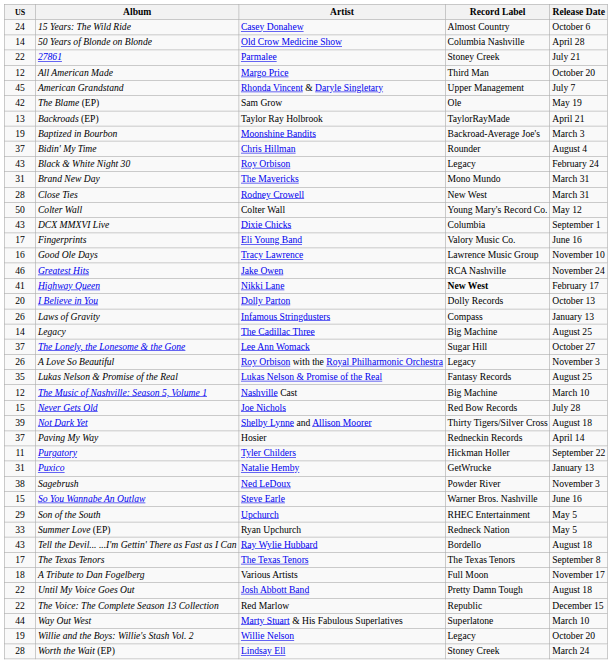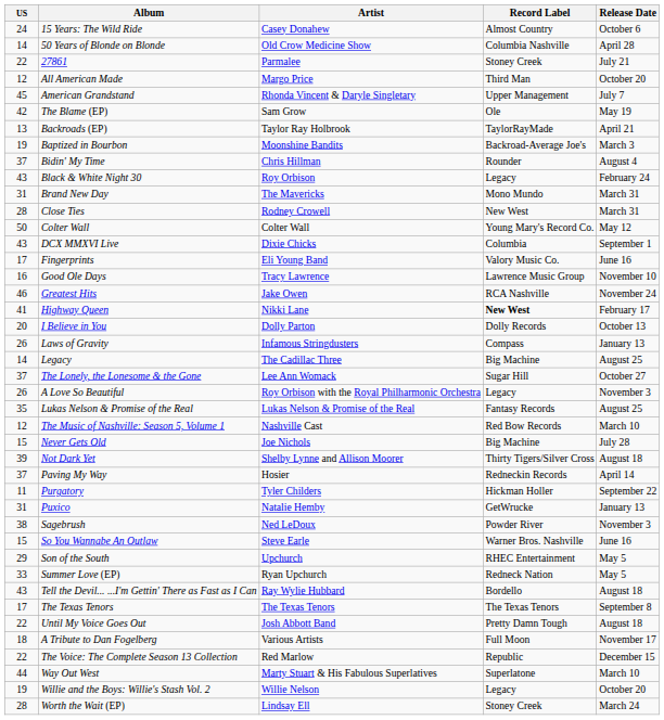 <table class="wikitable sortable">
 <tr>
 <th width=45><small>US</small></th>
 <th>Album</th>
 <th>Artist</th>
 <th>Record Label</th>
 <th>Release Date</th>
 </tr>
 <tr>
 <td align=center>24</td>
 <td><em>15 Years: The Wild Ride</em></td>
 <td><a href='#'>Casey Donahew</a></td>
 <td>Almost Country</td>
 <td>October 6</td>
 </tr>
 <tr>
 <td align=center>14</td>
 <td><em>50 Years of Blonde on Blonde</em></td>
 <td><a href='#'>Old Crow Medicine Show</a></td>
 <td>Columbia Nashville</td>
 <td>April 28</td>
 </tr>
 <tr>
 <td align=center>22</td>
 <td><em><a href='#'>27861</a></em></td>
 <td><a href='#'>Parmalee</a></td>
 <td>Stoney Creek</td>
 <td>July 21</td>
 </tr>
 <tr>
 <td align=center>12</td>
 <td><em>All American Made</em></td>
 <td><a href='#'>Margo Price</a></td>
 <td>Third Man</td>
 <td>October 20</td>
 </tr>
 <tr>
 <td align=center>45</td>
 <td><em>American Grandstand</em></td>
 <td><a href='#'>Rhonda Vincent</a> & <a href='#'>Daryle Singletary</a></td>
 <td>Upper Management</td>
 <td>July 7</td>
 </tr>
 <tr>
 <td align=center>42</td>
 <td><em>The Blame</em> (EP)</td>
 <td>Sam Grow</td>
 <td>Ole</td>
 <td>May 19</td>
 </tr>
 <tr>
 <td align=center>13</td>
 <td><em>Backroads</em> (EP)</td>
 <td>Taylor Ray Holbrook</td>
 <td>TaylorRayMade</td>
 <td>April 21</td>
 </tr>
 <tr>
 <td align=center>19</td>
 <td><em>Baptized in Bourbon</em></td>
 <td><a href='#'>Moonshine Bandits</a></td>
 <td>Backroad-Average Joe's</td>
 <td>March 3</td>
 </tr>
 <tr>
 <td align=center>37</td>
 <td><em>Bidin' My Time</em></td>
 <td><a href='#'>Chris Hillman</a></td>
 <td>Rounder</td>
 <td>August 4</td>
 </tr>
 <tr>
 <td align=center>43</td>
 <td><em>Black & White Night 30</em></td>
 <td><a href='#'>Roy Orbison</a></td>
 <td>Legacy</td>
 <td>February 24</td>
 </tr>
 <tr>
 <td align=center>31</td>
 <td><em>Brand New Day</em></td>
 <td><a href='#'>The Mavericks</a></td>
 <td>Mono Mundo</td>
 <td>March 31</td>
 </tr>
 <tr>
 <td align=center>28</td>
 <td><em>Close Ties</em></td>
 <td><a href='#'>Rodney Crowell</a></td>
 <td>New West</td>
 <td>March 31</td>
 </tr>
 <tr>
 <td align=center>50</td>
 <td><em>Colter Wall</em></td>
 <td>Colter Wall</td>
 <td>Young Mary's Record Co.</td>
 <td>May 12</td>
 </tr>
 <tr>
 <td align=center>43</td>
 <td><em>DCX MMXVI Live</em></td>
 <td><a href='#'>Dixie Chicks</a></td>
 <td>Columbia</td>
 <td>September 1</td>
 </tr>
 <tr>
 <td align=center>17</td>
 <td><em>Fingerprints</em></td>
 <td><a href='#'>Eli Young Band</a></td>
 <td>Valory Music Co.</td>
 <td>June 16</td>
 </tr>
 <tr>
 <td align=center>16</td>
 <td><em>Good Ole Days</em></td>
 <td><a href='#'>Tracy Lawrence</a></td>
 <td>Lawrence Music Group</td>
 <td>November 10</td>
 </tr>
 <tr>
 <td align=center>46</td>
 <td><em><a href='#'>Greatest Hits</a></em></td>
 <td><a href='#'>Jake Owen</a></td>
 <td>RCA Nashville</td>
 <td>November 24</td>
 </tr>
 <tr>
 <td align=center>41</td>
 <td><em><a href='#'>Highway Queen</a></em></td>
 <td><a href='#'>Nikki Lane</a></td>
 <td><strong>New West</strong></td>
 <td>February 17</td>
 </tr>
 <tr>
 <td align=center>20</td>
 <td><em><a href='#'>I Believe in You</a></em></td>
 <td><a href='#'>Dolly Parton</a></td>
 <td>Dolly Records</td>
 <td>October 13</td>
 </tr>
 <tr>
 <td align=center>26</td>
 <td><em>Laws of Gravity</em></td>
 <td><a href='#'>Infamous Stringdusters</a></td>
 <td>Compass</td>
 <td>January 13</td>
 </tr>
 <tr>
 <td align=center>14</td>
 <td><em>Legacy</em></td>
 <td><a href='#'>The Cadillac Three</a></td>
 <td>Big Machine</td>
 <td>August 25</td>
 </tr>
 <tr>
 <td align=center>37</td>
 <td><em><a href='#'>The Lonely, the Lonesome & the Gone</a></em></td>
 <td><a href='#'>Lee Ann Womack</a></td>
 <td>Sugar Hill</td>
 <td>October 27</td>
 </tr>
 <tr>
 <td align=center>26</td>
 <td><em>A Love So Beautiful</em></td>
 <td><a href='#'>Roy Orbison</a> with the <a href='#'>Royal Philharmonic Orchestra</a></td>
 <td>Legacy</td>
 <td>November 3</td>
 </tr>
 <tr>
 <td align=center>35</td>
 <td><em>Lukas Nelson & Promise of the Real</em></td>
 <td><a href='#'>Lukas Nelson & Promise of the Real</a></td>
 <td>Fantasy Records</td>
 <td>August 25</td>
 </tr>
 <tr>
 <td align=center>12</td>
 <td><em><a href='#'>The Music of Nashville: Season 5, Volume 1</a></em></td>
 <td><a href='#'>Nashville</a> Cast</td>
-<td>Big Machine</td>
+<td>Red Bow Records</td>
 <td>March 10</td>
 </tr>
 <tr>
 <td align=center>15</td>
 <td><em><a href='#'>Never Gets Old</a></em></td>
 <td><a href='#'>Joe Nichols</a></td>
-<td>Red Bow Records</td>
+<td>Big Machine</td>
 <td>July 28</td>
 </tr>
 <tr>
 <td align=center>39</td>
 <td><em><a href='#'>Not Dark Yet</a></em></td>
 <td><a href='#'>Shelby Lynne</a> and <a href='#'>Allison Moorer</a></td>
 <td>Thirty Tigers/Silver Cross</td>
 <td>August 18</td>
 </tr>
 <tr>
 <td align=center>37</td>
 <td><em>Paving My Way</em></td>
 <td>Hosier</td>
 <td>Redneckin Records</td>
 <td>April 14</td>
 </tr>
 <tr>
 <td align=center>11</td>
 <td><em><a href='#'>Purgatory</a></em></td>
 <td><a href='#'>Tyler Childers</a></td>
 <td>Hickman Holler</td>
 <td>September 22</td>
 </tr>
 <tr>
 <td align=center>31</td>
 <td><em><a href='#'>Puxico</a></em></td>
 <td><a href='#'>Natalie Hemby</a></td>
 <td>GetWrucke</td>
 <td>January 13</td>
 </tr>
 <tr>
 <td align=center>38</td>
 <td><em>Sagebrush</em></td>
 <td><a href='#'>Ned LeDoux</a></td>
 <td>Powder River</td>
 <td>November 3</td>
 </tr>
 <tr>
 <td align=center>15</td>
 <td><em><a href='#'>So You Wannabe An Outlaw</a></em></td>
 <td><a href='#'>Steve Earle</a></td>
 <td>Warner Bros. Nashville</td>
 <td>June 16</td>
 </tr>
 <tr>
 <td align=center>29</td>
 <td><em>Son of the South</em></td>
 <td><a href='#'>Upchurch</a></td>
 <td>RHEC Entertainment</td>
 <td>May 5</td>
 </tr>
 <tr>
 <td align=center>33</td>
 <td><em>Summer Love</em> (EP)</td>
 <td>Ryan Upchurch</td>
 <td>Redneck Nation</td>
 <td>May 5</td>
 </tr>
 <tr>
 <td align=center>43</td>
 <td><em>Tell the Devil... ...I'm Gettin' There as Fast as I Can</em></td>
 <td><a href='#'>Ray Wylie Hubbard</a></td>
 <td>Bordello</td>
 <td>August 18</td>
 </tr>
 <tr>
 <td align=center>17</td>
 <td><em>The Texas Tenors</em></td>
 <td><a href='#'>The Texas Tenors</a></td>
 <td>The Texas Tenors</td>
 <td>September 8</td>
 </tr>
 <tr>
+<td align=center>22</td>
+<td><em>Until My Voice Goes Out</em></td>
+<td><a href='#'>Josh Abbott Band</a></td>
+<td>Pretty Damn Tough</td>
+<td>August 18</td>
+</tr>
+<tr>
 <td align=center>18</td>
 <td><em>A Tribute to Dan Fogelberg</em></td>
 <td>Various Artists</td>
 <td>Full Moon</td>
 <td>November 17</td>
-</tr>
-<tr>
-<td align=center>22</td>
-<td><em>Until My Voice Goes Out</em></td>
-<td><a href='#'>Josh Abbott Band</a></td>
-<td>Pretty Damn Tough</td>
-<td>August 18</td>
 </tr>
 <tr>
 <td align=center>22</td>
 <td><em>The Voice: The Complete Season 13 Collection</em></td>
 <td>Red Marlow</td>
 <td>Republic</td>
 <td>December 15</td>
 </tr>
 <tr>
 <td align=center>44</td>
 <td><em>Way Out West</em></td>
 <td><a href='#'>Marty Stuart</a> & His Fabulous Superlatives</td>
 <td>Superlatone</td>
 <td>March 10</td>
 </tr>
 <tr>
 <td align=center>19</td>
 <td><em>Willie and the Boys: Willie's Stash Vol. 2</em></td>
 <td><a href='#'>Willie Nelson</a></td>
 <td>Legacy</td>
 <td>October 20</td>
 </tr>
 <tr>
 <td align=center>28</td>
 <td><em>Worth the Wait</em> (EP)</td>
 <td><a href='#'>Lindsay Ell</a></td>
 <td>Stoney Creek</td>
 <td>March 24</td>
 </tr>
 </table>
